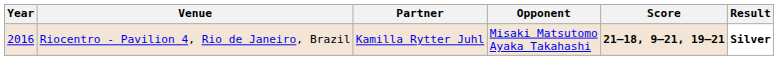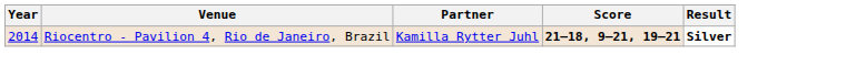 <table class="sortable wikitable" style="font-size: 90%;">
 <tr>
 <th>Year</th>
 <th>Venue</th>
 <th>Partner</th>
-<th>Opponent</th>
 <th>Score</th>
 <th>Result</th>
 </tr>
 <tr style="background:#F3E6D7">
-<td align="center"><a href='#'>2016</a></td>
+<td align="center"><a href='#'>2014</a></td>
 <td align="left"><a href='#'>Riocentro - Pavilion 4</a>, <a href='#'>Rio de Janeiro</a>, Brazil</td>
 <td align="left"> <a href='#'>Kamilla Rytter Juhl</a></td>
-<td align="left"> <a href='#'>Misaki Matsutomo</a> <br>  <a href='#'>Ayaka Takahashi</a></td>
 <td align="left"><strong>21–18, 9–21, 19–21</strong></td>
 <td style="text-align:left; background:white"> <strong>Silver</strong></td>
 </tr>
 </table>
